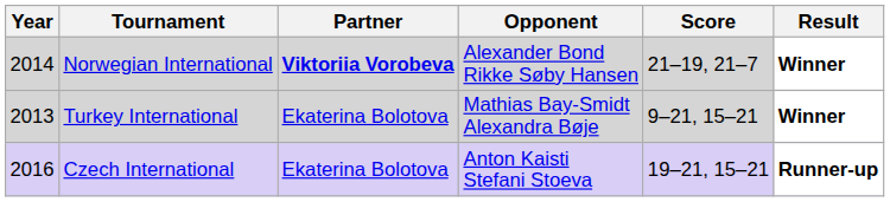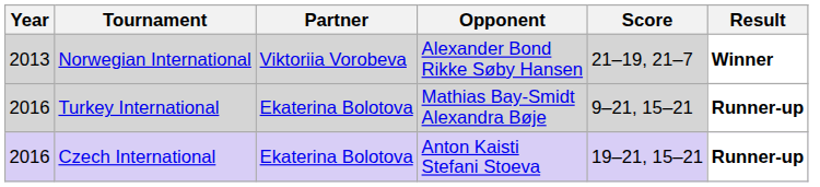 <table class="sortable wikitable" style="font-size: 90%;">
 <tr>
 <th>Year</th>
 <th>Tournament</th>
 <th>Partner</th>
 <th>Opponent</th>
 <th>Score</th>
 <th>Result</th>
 </tr>
 <tr style="background:#D5D5D5">
-<td align="center">2014</td>
+<td align="center">2013</td>
 <td align="left"><a href='#'>Norwegian International</a></td>
-<td align="left"><strong> <a href='#'>Viktoriia Vorobeva</a></strong></td>
+<td align="left"> <a href='#'>Viktoriia Vorobeva</a></td>
 <td align="left"> <a href='#'>Alexander Bond</a><br> <a href='#'>Rikke Søby Hansen</a></td>
 <td align="left">21–19, 21–7</td>
 <td style="text-align:left; background:white"> <strong>Winner</strong></td>
 </tr>
 <tr style="background:#D5D5D5">
-<td align="center">2013</td>
+<td align="center">2016</td>
 <td align="left"><a href='#'>Turkey International</a></td>
 <td align="left"> <a href='#'>Ekaterina Bolotova</a></td>
 <td align="left"> <a href='#'>Mathias Bay-Smidt</a><br> <a href='#'>Alexandra Bøje</a></td>
 <td align="left">9–21, 15–21</td>
-<td style="text-align:left; background:white"> <strong>Winner</strong></td>
+<td style="text-align:left; background:white"> <strong>Runner-up</strong></td>
 </tr>
 <tr style="background:#D8CEF6">
 <td align="center">2016</td>
 <td align="left"><a href='#'>Czech International</a></td>
 <td align="left"> <a href='#'>Ekaterina Bolotova</a></td>
 <td align="left"> <a href='#'>Anton Kaisti</a><br> <a href='#'>Stefani Stoeva</a></td>
 <td align="left">19–21, 15–21</td>
 <td style="text-align:left; background:white"> <strong>Runner-up</strong></td>
 </tr>
 </table>
